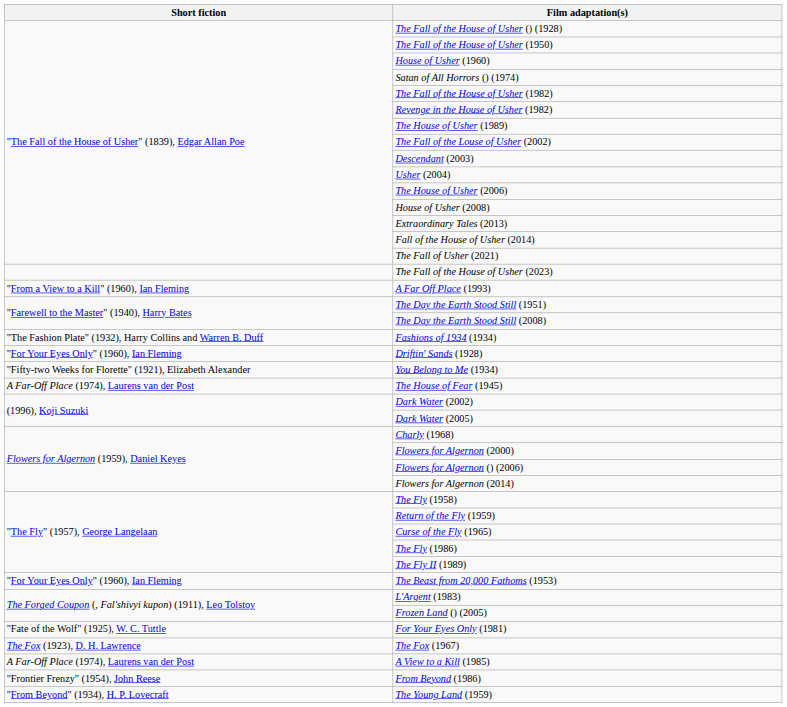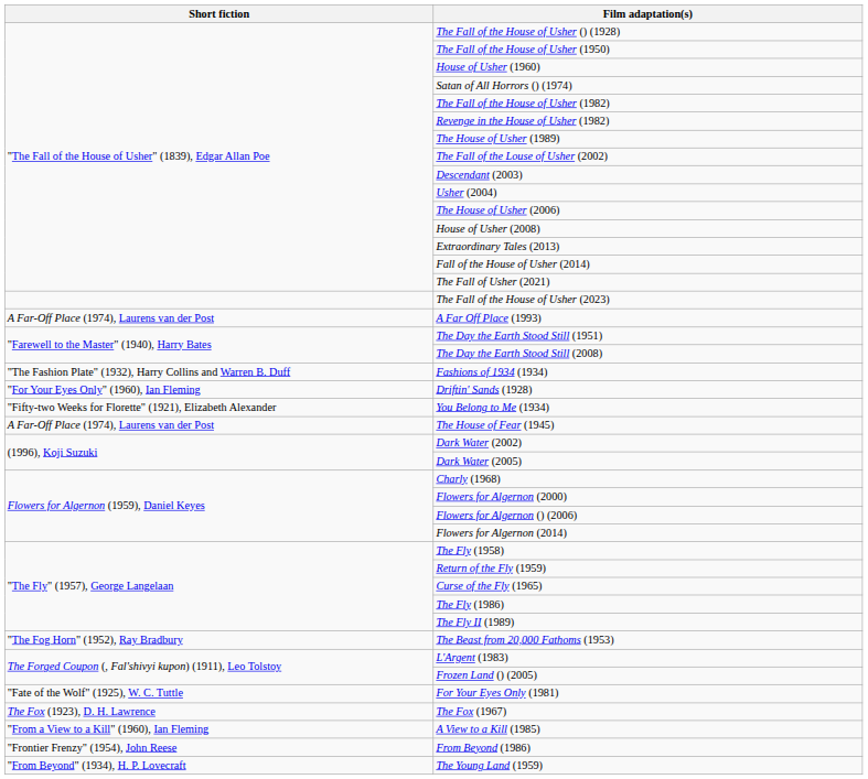 <table class="wikitable">
 <tr>
 <th width="600">Short fiction</th>
 <th width="600">Film adaptation(s)</th>
 </tr>
 <tr>
 <td rowspan="15">"<a href='#'>The Fall of the House of Usher</a>" (1839), <a href='#'>Edgar Allan Poe</a></td>
 <td><em><a href='#'>The Fall of the House of Usher</a></em> () (1928)</td>
 </tr>
 <tr>
 <td><em><a href='#'>The Fall of the House of Usher</a></em> (1950)</td>
 </tr>
 <tr>
 <td><em><a href='#'>House of Usher</a></em> (1960)</td>
 </tr>
 <tr>
 <td><em>Satan of All Horrors</em> () (1974)</td>
 </tr>
 <tr>
 <td><em><a href='#'>The Fall of the House of Usher</a></em> (1982)</td>
 </tr>
 <tr>
 <td><em><a href='#'>Revenge in the House of Usher</a></em> (1982)</td>
 </tr>
 <tr>
 <td><em><a href='#'>The House of Usher</a></em> (1989)</td>
 </tr>
 <tr>
 <td><em><a href='#'>The Fall of the Louse of Usher</a></em> (2002)</td>
 </tr>
 <tr>
 <td><em><a href='#'>Descendant</a></em> (2003)</td>
 </tr>
 <tr>
 <td><em><a href='#'>Usher</a></em> (2004)</td>
 </tr>
 <tr>
 <td><em><a href='#'>The House of Usher</a></em> (2006)</td>
 </tr>
 <tr>
 <td><em>House of Usher</em> (2008)</td>
 </tr>
 <tr>
 <td><em>Extraordinary Tales</em> (2013)</td>
 </tr>
 <tr>
 <td><em>Fall of the House of Usher</em> (2014)</td>
 </tr>
 <tr>
 <td><em>The Fall of Usher</em> (2021)</td>
 </tr>
 <tr>
 <td></td>
 <td><em>The Fall of the House of Usher</em> (2023)</td>
 </tr>
 <tr>
-<td>"<a href='#'>From a View to a Kill</a>" (1960), <a href='#'>Ian Fleming</a></td>
+<td><em>A Far-Off Place</em> (1974), <a href='#'>Laurens van der Post</a></td>
 <td><em><a href='#'>A Far Off Place</a></em> (1993)</td>
 </tr>
 <tr>
 <td rowspan="2">"<a href='#'>Farewell to the Master</a>" (1940), <a href='#'>Harry Bates</a></td>
 <td><em><a href='#'>The Day the Earth Stood Still</a></em> (1951)</td>
 </tr>
 <tr>
 <td><em><a href='#'>The Day the Earth Stood Still</a></em> (2008)</td>
 </tr>
 <tr>
 <td>"The Fashion Plate" (1932), Harry Collins and <a href='#'>Warren B. Duff</a></td>
 <td><em><a href='#'>Fashions of 1934</a></em> (1934)</td>
 </tr>
 <tr>
 <td>"<a href='#'>For Your Eyes Only</a>" (1960), <a href='#'>Ian Fleming</a></td>
 <td><em><a href='#'>Driftin' Sands</a></em> (1928)</td>
 </tr>
 <tr>
 <td>"Fifty-two Weeks for Florette" (1921), Elizabeth Alexander</td>
 <td><em><a href='#'>You Belong to Me</a></em> (1934)</td>
 </tr>
 <tr>
 <td><em>A Far-Off Place</em> (1974), <a href='#'>Laurens van der Post</a></td>
 <td><em><a href='#'>The House of Fear</a></em> (1945)</td>
 </tr>
 <tr>
 <td rowspan="2"> (1996), <a href='#'>Koji Suzuki</a></td>
 <td><em><a href='#'>Dark Water</a></em> (2002)</td>
 </tr>
 <tr>
 <td><em><a href='#'>Dark Water</a></em> (2005)</td>
 </tr>
 <tr>
 <td rowspan="4"><em><a href='#'>Flowers for Algernon</a></em> (1959), <a href='#'>Daniel Keyes</a></td>
 <td><em><a href='#'>Charly</a></em> (1968)</td>
 </tr>
 <tr>
 <td><em><a href='#'>Flowers for Algernon</a></em> (2000)</td>
 </tr>
 <tr>
 <td><em><a href='#'>Flowers for Algernon</a></em> () (2006)</td>
 </tr>
 <tr>
 <td><em>Flowers for Algernon</em> (2014)</td>
 </tr>
 <tr>
 <td rowspan="5">"<a href='#'>The Fly</a>" (1957), <a href='#'>George Langelaan</a></td>
 <td><em><a href='#'>The Fly</a></em> (1958)</td>
 </tr>
 <tr>
 <td><em><a href='#'>Return of the Fly</a></em> (1959)</td>
 </tr>
 <tr>
 <td><em><a href='#'>Curse of the Fly</a></em> (1965)</td>
 </tr>
 <tr>
 <td><em><a href='#'>The Fly</a></em> (1986)</td>
 </tr>
 <tr>
 <td><em><a href='#'>The Fly II</a></em> (1989)</td>
 </tr>
 <tr>
-<td>"<a href='#'>For Your Eyes Only</a>" (1960), <a href='#'>Ian Fleming</a></td>
+<td>"<a href='#'>The Fog Horn</a>" (1952), <a href='#'>Ray Bradbury</a></td>
 <td><em><a href='#'>The Beast from 20,000 Fathoms</a></em> (1953)</td>
 </tr>
 <tr>
 <td rowspan="2"><em><a href='#'>The Forged Coupon</a></em> (, <em>Fal'shivyi kupon</em>) (1911), <a href='#'>Leo Tolstoy</a></td>
 <td><em><a href='#'>L'Argent</a></em> (1983)</td>
 </tr>
 <tr>
 <td><em><a href='#'>Frozen Land</a></em> () (2005)</td>
 </tr>
 <tr>
 <td>"Fate of the Wolf" (1925), <a href='#'>W. C. Tuttle</a></td>
 <td><em><a href='#'>For Your Eyes Only</a></em> (1981)</td>
 </tr>
 <tr>
 <td><em><a href='#'>The Fox</a></em> (1923), <a href='#'>D. H. Lawrence</a></td>
 <td><em><a href='#'>The Fox</a></em> (1967)</td>
 </tr>
 <tr>
-<td><em>A Far-Off Place</em> (1974), <a href='#'>Laurens van der Post</a></td>
+<td>"<a href='#'>From a View to a Kill</a>" (1960), <a href='#'>Ian Fleming</a></td>
 <td><em><a href='#'>A View to a Kill</a></em> (1985)</td>
 </tr>
 <tr>
 <td>"Frontier Frenzy" (1954), <a href='#'>John Reese</a></td>
 <td><em><a href='#'>From Beyond</a></em> (1986)</td>
 </tr>
 <tr>
 <td>"<a href='#'>From Beyond</a>" (1934), <a href='#'>H. P. Lovecraft</a></td>
 <td><em><a href='#'>The Young Land</a></em> (1959)</td>
 </tr>
 </table>
